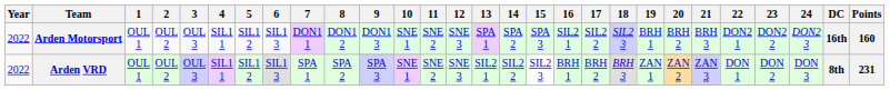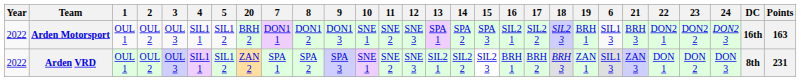 <table class="wikitable" style="text-align:center; font-size:85%">
 <tr>
 <th>Year</th>
 <th>Team</th>
 <th>1</th>
 <th>2</th>
 <th>3</th>
 <th>4</th>
 <th>5</th>
-<th>6</th>
+<th>20</th>
 <th>7</th>
 <th>8</th>
 <th>9</th>
 <th>10</th>
 <th>11</th>
 <th>12</th>
 <th>13</th>
 <th>14</th>
 <th>15</th>
 <th>16</th>
 <th>17</th>
 <th>18</th>
 <th>19</th>
-<th>20</th>
+<th>6</th>
 <th>21</th>
 <th>22</th>
 <th>23</th>
 <th>24</th>
 <th>DC</th>
 <th>Points</th>
 </tr>
 <tr>
 <td><a href='#'>2022</a></td>
 <th nowrap><a href='#'>Arden Motorsport</a></th>
 <td><a href='#'>OUL<br>1</a></td>
 <td><a href='#'>OUL<br>2</a></td>
 <td><a href='#'>OUL<br>3</a></td>
 <td><a href='#'>SIL1<br>1</a></td>
 <td><a href='#'>SIL1<br>2</a></td>
-<td><a href='#'>SIL1<br>3</a></td>
+<td style="background:#DFFFDF;"><a href='#'>BRH<br>2</a><br></td>
 <td style="background:#EFCFFF;"><a href='#'>DON1<br>1</a><br></td>
 <td style="background:#DFFFDF;"><a href='#'>DON1<br>2</a><br></td>
 <td style="background:#DFFFDF;"><a href='#'>DON1<br>3</a><br></td>
 <td style="background:#DFFFDF;"><a href='#'>SNE<br>1</a><br></td>
 <td style="background:#DFFFDF;"><a href='#'>SNE<br>2</a><br></td>
 <td style="background:#DFFFDF;"><a href='#'>SNE<br>3</a><br></td>
 <td style="background:#EFCFFF;"><a href='#'>SPA<br>1</a><br></td>
 <td style="background:#DFFFDF;"><a href='#'>SPA<br>2</a><br></td>
 <td style="background:#DFFFDF;"><a href='#'>SPA<br>3</a><br></td>
 <td style="background:#DFFFDF;"><a href='#'>SIL2<br>1</a><br></td>
 <td style="background:#DFFFDF;"><a href='#'>SIL2<br>2</a><br></td>
 <td style="background:#CFCFFF;"><em><a href='#'>SIL2<br>3</a></em><br></td>
 <td style="background:#DFFFDF;"><a href='#'>BRH<br>1</a><br></td>
-<td style="background:#DFFFDF;"><a href='#'>BRH<br>2</a><br></td>
+<td><a href='#'>SIL1<br>3</a></td>
 <td style="background:#DFFFDF;"><a href='#'>BRH<br>3</a><br></td>
 <td style="background:#DFFFDF;"><a href='#'>DON2<br>1</a><br></td>
 <td style="background:#DFFFDF;"><a href='#'>DON2<br>2</a><br></td>
 <td style="background:#DFFFDF;"><em><a href='#'>DON2<br>3</a></em><br></td>
 <th>16th</th>
-<th>160</th>
+<th>163</th>
 </tr>
 <tr>
 <td><a href='#'>2022</a></td>
 <th nowrap><a href='#'>Arden</a> <a href='#'>VRD</a></th>
 <td style="background:#DFFFDF;"><a href='#'>OUL<br>1</a><br></td>
 <td style="background:#DFFFDF;"><a href='#'>OUL<br>2</a><br></td>
 <td style="background:#CFCFFF;"><a href='#'>OUL<br>3</a><br></td>
 <td style="background:#EFCFFF;"><a href='#'>SIL1<br>1</a><br></td>
 <td style="background:#DFFFDF;"><a href='#'>SIL1<br>2</a><br></td>
-<td style="background:#DFDFDF;"><a href='#'>SIL1<br>3</a><br></td>
+<td style="background:#FFDF9F;"><a href='#'>ZAN<br>2</a><br></td>
 <td style="background:#DFFFDF;"><a href='#'>SPA<br>1</a><br></td>
 <td style="background:#DFFFDF;"><a href='#'>SPA<br>2</a><br></td>
 <td style="background:#CFCFFF;"><a href='#'>SPA<br>3</a><br></td>
 <td style="background:#EFCFFF;"><a href='#'>SNE<br>1</a><br></td>
 <td style="background:#DFFFDF;"><a href='#'>SNE<br>2</a><br></td>
 <td style="background:#DFFFDF;"><a href='#'>SNE<br>3</a><br></td>
 <td style="background:#DFFFDF;"><a href='#'>SIL2<br>1</a><br></td>
 <td style="background:#DFFFDF;"><a href='#'>SIL2<br>2</a><br></td>
 <td style="background:#FFFFFF;"><a href='#'>SIL2<br>3</a><br></td>
 <td style="background:#DFFFDF;"><a href='#'>BRH<br>1</a><br></td>
 <td style="background:#DFFFDF;"><a href='#'>BRH<br>2</a><br></td>
 <td style="background:#DFDFDF;"><em><a href='#'>BRH<br>3</a></em><br></td>
 <td style="background:#DFFFDF;"><a href='#'>ZAN<br>1</a><br></td>
-<td style="background:#FFDF9F;"><a href='#'>ZAN<br>2</a><br></td>
+<td style="background:#DFDFDF;"><a href='#'>SIL1<br>3</a><br></td>
 <td style="background:#CFCFFF;"><a href='#'>ZAN<br>3</a><br></td>
 <td style="background:#DFFFDF;"><a href='#'>DON<br>1</a><br></td>
 <td style="background:#DFFFDF;"><a href='#'>DON<br>2</a><br></td>
 <td style="background:#DFFFDF;"><a href='#'>DON<br>3</a><br></td>
 <th>8th</th>
 <th>231</th>
 </tr>
 </table>
